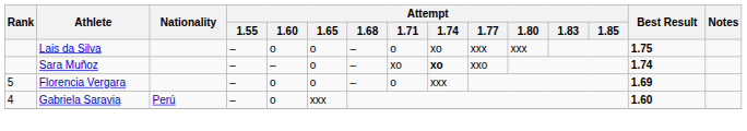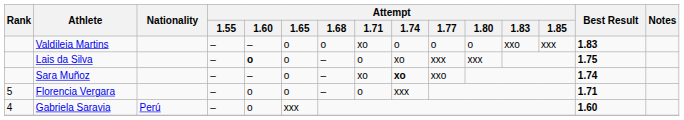 <table class="wikitable" style="font-size:95%" style="width:35em;" style="text-align:center">
 <tr>
 <th rowspan=2>Rank</th>
 <th rowspan=2 width=150>Athlete</th>
 <th rowspan=2 width=100>Nationality</th>
 <th colspan=10 width=550>Attempt</th>
 <th rowspan=2 width=100>Best Result</th>
 <th rowspan=2>Notes</th>
 </tr>
 <tr>
 <th>1.55</th>
 <th>1.60</th>
 <th>1.65</th>
 <th>1.68</th>
 <th>1.71</th>
 <th>1.74</th>
 <th>1.77</th>
 <th>1.80</th>
 <th>1.83</th>
 <th>1.85</th>
 </tr>
 <tr>
 <td></td>
+<td align=left><a href='#'>Valdileia Martins</a></td>
+<td align=left></td>
+<td>–</td>
+<td>–</td>
+<td>o</td>
+<td>o</td>
+<td>xo</td>
+<td>o</td>
+<td>o</td>
+<td>o</td>
+<td>xxo</td>
+<td>xxx</td>
+<td><strong>1.83</strong></td>
+<td></td>
+</tr>
+<tr>
+<td></td>
 <td align=left><a href='#'>Lais da Silva</a></td>
 <td align=left></td>
 <td>–</td>
-<td>o</td>
+<td><strong>o</strong></td>
 <td>o</td>
 <td>–</td>
 <td>o</td>
 <td>xo</td>
 <td>xxx</td>
 <td>xxx</td>
 <td colspan=2></td>
 <td><strong>1.75</strong></td>
 <td></td>
 </tr>
 <tr>
 <td></td>
 <td align=left><a href='#'>Sara Muñoz</a></td>
 <td align=left></td>
 <td>–</td>
 <td>–</td>
 <td>o</td>
 <td>–</td>
 <td>xo</td>
 <td><strong>xo</strong></td>
 <td>xxo</td>
 <td colspan=3></td>
 <td><strong>1.74</strong></td>
 <td></td>
 </tr>
 <tr>
 <td>5</td>
 <td align=left><a href='#'>Florencia Vergara</a></td>
 <td align=left></td>
 <td>–</td>
 <td>o</td>
 <td>o</td>
 <td>–</td>
 <td>o</td>
 <td>xxx</td>
 <td colspan=4></td>
-<td><strong>1.69</strong></td>
+<td><strong>1.71</strong></td>
 <td></td>
 </tr>
 <tr>
 <td>4</td>
 <td align=left><a href='#'>Gabriela Saravia</a></td>
 <td align=left> <a href='#'>Perú</a></td>
 <td>–</td>
 <td>o</td>
 <td>xxx</td>
 <td colspan=7></td>
 <td><strong>1.60</strong></td>
 <td></td>
 </tr>
 <tr>
 </tr>
 </table>
